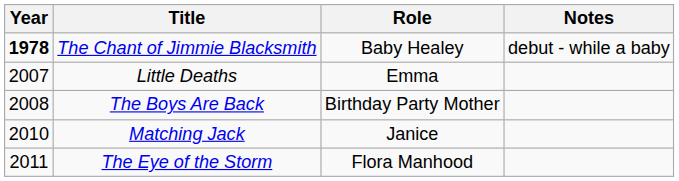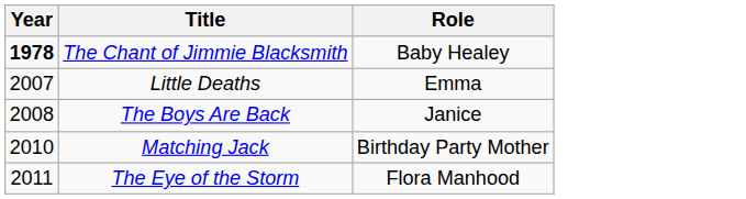 <table class="wikitable sortable" style="text-align:center;" >
 <tr>
 <th scope="col">Year</th>
 <th scope="col">Title</th>
 <th scope="col">Role</th>
-<th scope="col" class="unsortable">Notes</th>
 </tr>
 <tr>
 <td><strong>1978</strong></td>
 <td><em><a href='#'>The Chant of Jimmie Blacksmith</a></em></td>
 <td>Baby Healey</td>
-<td>debut - while a baby</td>
 </tr>
 <tr>
 <td>2007</td>
 <td><em>Little Deaths</em></td>
 <td>Emma</td>
-<td></td>
 </tr>
 <tr>
 <td>2008</td>
 <td><em><a href='#'>The Boys Are Back</a></em></td>
-<td>Birthday Party Mother</td>
-<td></td>
+<td>Janice</td>
 </tr>
 <tr>
 <td>2010</td>
 <td><em><a href='#'>Matching Jack</a></em></td>
-<td>Janice</td>
-<td></td>
+<td>Birthday Party Mother</td>
 </tr>
 <tr>
 <td>2011</td>
 <td><em><a href='#'>The Eye of the Storm</a></em></td>
 <td>Flora Manhood</td>
-<td></td>
 </tr>
 </table>
